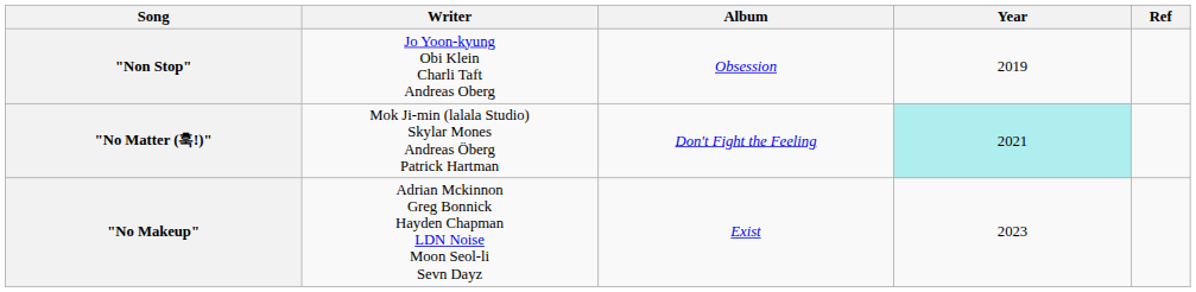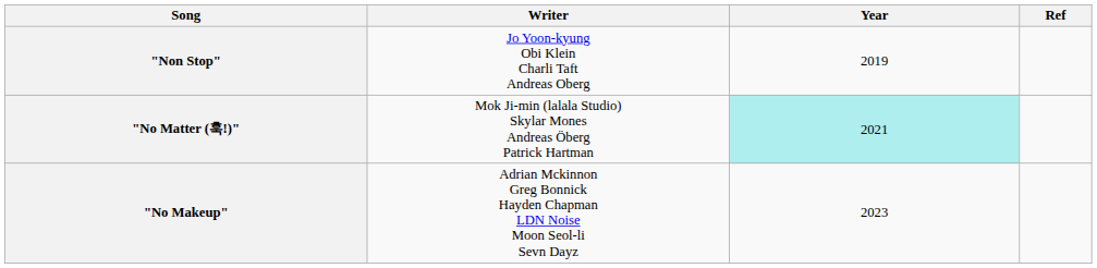 <table class="wikitable" style="text-align:center; width:100%">
 <tr>
 <th style="width:25%">Song</th>
 <th style="width:25%">Writer</th>
-<th style="width:25%">Album</th>
 <th style="width:20%">Year</th>
 <th style="width:5%">Ref</th>
 </tr>
 <tr>
 <th scope="row">"Non Stop"</th>
 <td><a href='#'>Jo Yoon-kyung</a><br>Obi Klein<br>Charli Taft<br>Andreas Oberg</td>
-<td><em><a href='#'>Obsession</a></em></td>
 <td>2019</td>
 <td></td>
 </tr>
 <tr>
 <th scope="row">"No Matter (훅!)"</th>
 <td>Mok Ji-min (lalala Studio)<br>Skylar Mones<br>Andreas Öberg<br>Patrick Hartman</td>
-<td><em><a href='#'>Don't Fight the Feeling</a></em></td>
 <td style="background: paleturquoise;">2021</td>
 <td></td>
 </tr>
 <tr>
 <th scope="row">"No Makeup"</th>
 <td>Adrian Mckinnon<br>Greg Bonnick<br>Hayden Chapman<br><a href='#'>LDN Noise</a><br>Moon Seol-li<br>Sevn Dayz</td>
-<td><em><a href='#'>Exist</a></em></td>
 <td>2023</td>
 <td></td>
 </tr>
 </table>
